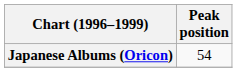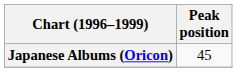 <table class="wikitable sortable plainrowheaders">
 <tr>
 <th scope="col">Chart (1996–1999)</th>
 <th scope="col">Peak<br>position</th>
 </tr>
 <tr>
 <th scope="row">Japanese Albums (<a href='#'>Oricon</a>)</th>
-<td align="center">54</td>
+<td align="center">45</td>
 </tr>
 <tr>
 </tr>
 </table>
